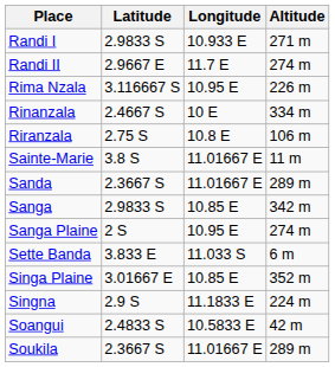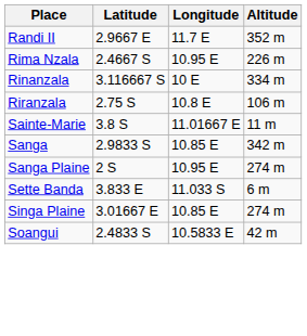 <table class="wikitable">
 <tr>
 <th>Place</th>
 <th>Latitude</th>
 <th>Longitude</th>
 <th>Altitude</th>
 </tr>
 <tr>
-<td><a href='#'>Randi I</a></td>
-<td>2.9833 S</td>
-<td>10.933 E</td>
-<td>271 m</td>
-</tr>
-<tr>
 <td><a href='#'>Randi II</a></td>
 <td>2.9667 E</td>
 <td>11.7 E</td>
-<td>274 m</td>
+<td>352 m</td>
 </tr>
 <tr>
 <td><a href='#'>Rima Nzala</a></td>
-<td>3.116667 S</td>
+<td>2.4667 S</td>
 <td>10.95 E</td>
 <td>226 m</td>
 </tr>
 <tr>
 <td><a href='#'>Rinanzala</a></td>
-<td>2.4667 S</td>
+<td>3.116667 S</td>
 <td>10 E</td>
 <td>334 m</td>
 </tr>
 <tr>
 <td><a href='#'>Riranzala</a></td>
 <td>2.75 S</td>
 <td>10.8 E</td>
 <td>106 m</td>
 </tr>
 <tr>
 <td><a href='#'>Sainte-Marie</a></td>
 <td>3.8 S</td>
 <td>11.01667 E</td>
 <td>11 m</td>
-</tr>
-<tr>
-<td><a href='#'>Sanda</a></td>
-<td>2.3667  S</td>
-<td>11.01667 E</td>
-<td>289 m</td>
 </tr>
 <tr>
 <td><a href='#'>Sanga</a></td>
 <td>2.9833  S</td>
 <td>10.85 E</td>
 <td>342 m</td>
 </tr>
 <tr>
 <td><a href='#'>Sanga Plaine</a></td>
 <td>2 S</td>
 <td>10.95 E</td>
 <td>274 m</td>
 </tr>
 <tr>
 <td><a href='#'>Sette Banda</a></td>
 <td>3.833 E</td>
 <td>11.033 S</td>
 <td>6 m</td>
 </tr>
 <tr>
 <td><a href='#'>Singa Plaine</a></td>
 <td>3.01667 E</td>
 <td>10.85 E</td>
-<td>352 m</td>
-</tr>
-<tr>
-<td><a href='#'>Singna</a></td>
-<td>2.9 S</td>
-<td>11.1833 E</td>
-<td>224 m</td>
+<td>274 m</td>
 </tr>
 <tr>
 <td><a href='#'>Soangui</a></td>
 <td>2.4833 S</td>
 <td>10.5833 E</td>
 <td>42 m</td>
 </tr>
-<tr>
-<td><a href='#'>Soukila</a></td>
-<td>2.3667 S</td>
-<td>11.01667 E</td>
-<td>289 m</td>
-</tr>
 </table>
